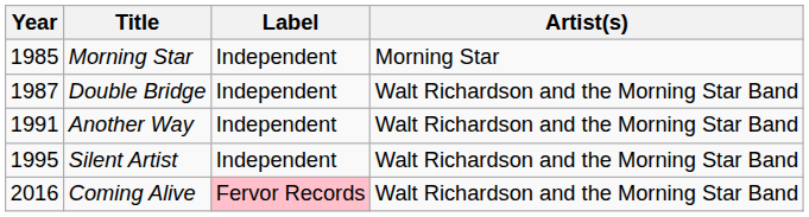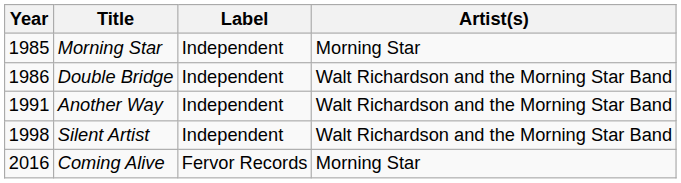 <table class="wikitable">
 <tr>
 <th>Year</th>
 <th>Title</th>
 <th>Label</th>
 <th>Artist(s)</th>
 </tr>
 <tr>
 <td>1985</td>
 <td><em>Morning Star</em></td>
 <td>Independent</td>
 <td>Morning Star</td>
 </tr>
 <tr>
-<td>1987</td>
+<td>1986</td>
 <td><em>Double Bridge</em></td>
 <td>Independent</td>
 <td>Walt Richardson and the Morning Star Band</td>
 </tr>
 <tr>
 <td>1991</td>
 <td><em>Another Way</em></td>
 <td>Independent</td>
 <td>Walt Richardson and the Morning Star Band</td>
 </tr>
 <tr>
-<td>1995</td>
+<td>1998</td>
 <td><em>Silent Artist</em></td>
 <td>Independent</td>
 <td>Walt Richardson and the Morning Star Band</td>
 </tr>
 <tr>
 <td>2016</td>
 <td><em>Coming Alive</em></td>
-<td style="background: pink;">Fervor Records</td>
-<td>Walt Richardson and the Morning Star Band</td>
+<td>Fervor Records</td>
+<td>Morning Star</td>
 </tr>
 </table>
